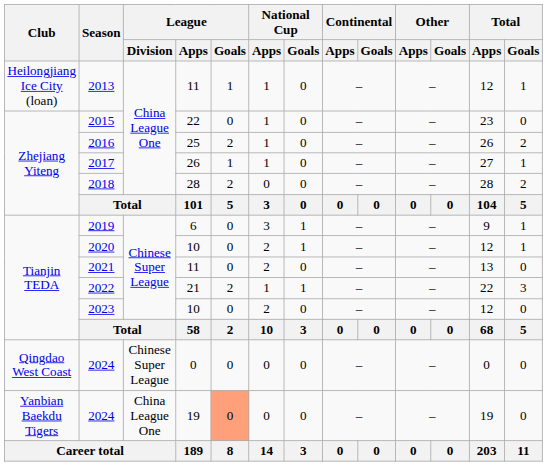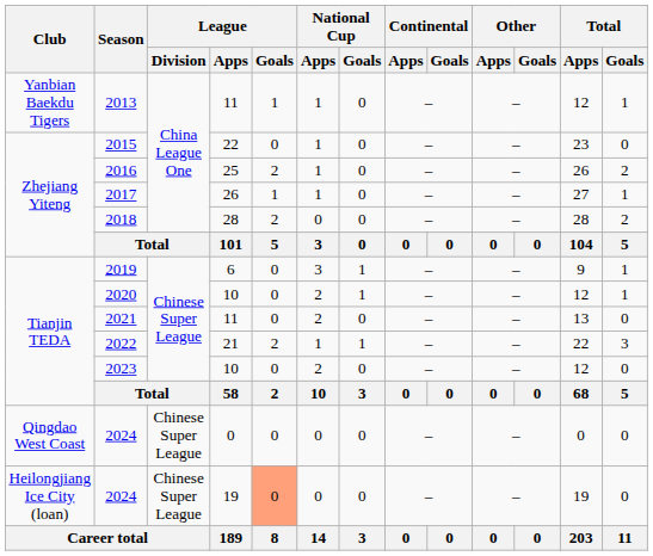 <table class="wikitable" style="text-align: center">
 <tr>
 <th rowspan="2">Club</th>
 <th rowspan="2">Season</th>
 <th colspan="3">League</th>
 <th colspan="2">National Cup</th>
 <th colspan="2">Continental</th>
 <th colspan="2">Other</th>
 <th colspan="2">Total</th>
 </tr>
 <tr>
 <th>Division</th>
 <th>Apps</th>
 <th>Goals</th>
 <th>Apps</th>
 <th>Goals</th>
 <th>Apps</th>
 <th>Goals</th>
 <th>Apps</th>
 <th>Goals</th>
 <th>Apps</th>
 <th>Goals</th>
 </tr>
 <tr>
-<td><a href='#'>Heilongjiang Ice City</a> (loan)</td>
+<td><a href='#'>Yanbian Baekdu Tigers</a></td>
 <td><a href='#'>2013</a></td>
 <td rowspan="5"><a href='#'>China League One</a></td>
 <td>11</td>
 <td>1</td>
 <td>1</td>
 <td>0</td>
 <td colspan="2">–</td>
 <td colspan="2">–</td>
 <td>12</td>
 <td>1</td>
 </tr>
 <tr>
 <td rowspan="5"><a href='#'>Zhejiang Yiteng</a></td>
 <td><a href='#'>2015</a></td>
 <td>22</td>
 <td>0</td>
 <td>1</td>
 <td>0</td>
 <td colspan="2">–</td>
 <td colspan="2">–</td>
 <td>23</td>
 <td>0</td>
 </tr>
 <tr>
 <td><a href='#'>2016</a></td>
 <td>25</td>
 <td>2</td>
 <td>1</td>
 <td>0</td>
 <td colspan="2">–</td>
 <td colspan="2">–</td>
 <td>26</td>
 <td>2</td>
 </tr>
 <tr>
 <td><a href='#'>2017</a></td>
 <td>26</td>
 <td>1</td>
 <td>1</td>
 <td>0</td>
 <td colspan="2">–</td>
 <td colspan="2">–</td>
 <td>27</td>
 <td>1</td>
 </tr>
 <tr>
 <td><a href='#'>2018</a></td>
 <td>28</td>
 <td>2</td>
 <td>0</td>
 <td>0</td>
 <td colspan="2">–</td>
 <td colspan="2">–</td>
 <td>28</td>
 <td>2</td>
 </tr>
 <tr>
 <th colspan=2>Total</th>
 <th>101</th>
 <th>5</th>
 <th>3</th>
 <th>0</th>
 <th>0</th>
 <th>0</th>
 <th>0</th>
 <th>0</th>
 <th>104</th>
 <th>5</th>
 </tr>
 <tr>
 <td rowspan=6><a href='#'>Tianjin TEDA</a></td>
 <td><a href='#'>2019</a></td>
 <td rowspan=5><a href='#'>Chinese Super League</a></td>
 <td>6</td>
 <td>0</td>
 <td>3</td>
 <td>1</td>
 <td colspan="2">–</td>
 <td colspan="2">–</td>
 <td>9</td>
 <td>1</td>
 </tr>
 <tr>
 <td><a href='#'>2020</a></td>
 <td>10</td>
 <td>0</td>
 <td>2</td>
 <td>1</td>
 <td colspan="2">–</td>
 <td colspan="2">–</td>
 <td>12</td>
 <td>1</td>
 </tr>
 <tr>
 <td><a href='#'>2021</a></td>
 <td>11</td>
 <td>0</td>
 <td>2</td>
 <td>0</td>
 <td colspan="2">–</td>
 <td colspan="2">–</td>
 <td>13</td>
 <td>0</td>
 </tr>
 <tr>
 <td><a href='#'>2022</a></td>
 <td>21</td>
 <td>2</td>
 <td>1</td>
 <td>1</td>
 <td colspan="2">–</td>
 <td colspan="2">–</td>
 <td>22</td>
 <td>3</td>
 </tr>
 <tr>
 <td><a href='#'>2023</a></td>
 <td>10</td>
 <td>0</td>
 <td>2</td>
 <td>0</td>
 <td colspan="2">–</td>
 <td colspan="2">–</td>
 <td>12</td>
 <td>0</td>
 </tr>
 <tr>
 <th colspan=2>Total</th>
 <th>58</th>
 <th>2</th>
 <th>10</th>
 <th>3</th>
 <th>0</th>
 <th>0</th>
 <th>0</th>
 <th>0</th>
 <th>68</th>
 <th>5</th>
 </tr>
 <tr>
 <td><a href='#'>Qingdao West Coast</a></td>
 <td><a href='#'>2024</a></td>
 <td>Chinese Super League</td>
 <td>0</td>
 <td>0</td>
 <td>0</td>
 <td>0</td>
 <td colspan="2">–</td>
 <td colspan="2">–</td>
 <td>0</td>
 <td>0</td>
 </tr>
 <tr>
-<td><a href='#'>Yanbian Baekdu Tigers</a></td>
+<td><a href='#'>Heilongjiang Ice City</a> (loan)</td>
 <td><a href='#'>2024</a></td>
-<td>China League One</td>
+<td>Chinese Super League</td>
 <td>19</td>
 <td style="background: lightsalmon;">0</td>
 <td>0</td>
 <td>0</td>
 <td colspan="2">–</td>
 <td colspan="2">–</td>
 <td>19</td>
 <td>0</td>
 </tr>
 <tr>
 <th colspan=3>Career total</th>
 <th>189</th>
 <th>8</th>
 <th>14</th>
 <th>3</th>
 <th>0</th>
 <th>0</th>
 <th>0</th>
 <th>0</th>
 <th>203</th>
 <th>11</th>
 </tr>
 </table>
